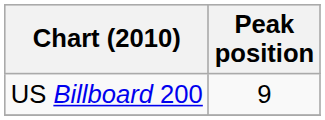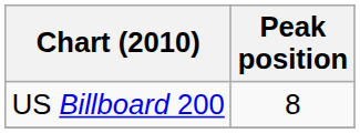 <table class="wikitable sortable">
 <tr>
 <th align="left">Chart (2010)</th>
 <th align="left">Peak<br>position</th>
 </tr>
 <tr>
 <td align="left">US <a href='#'><em>Billboard</em> 200</a></td>
-<td style="text-align:center;">9</td>
+<td style="text-align:center;">8</td>
 </tr>
 <tr>
 </tr>
 </table>
